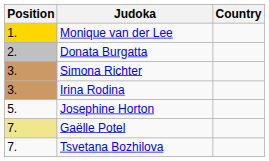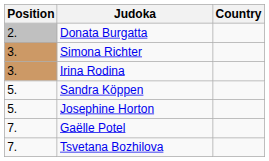 <table class=wikitable>
 <tr>
 <th width=10>Position</th>
 <th width=200>Judoka</th>
 <th width=10>Country</th>
-</tr>
-<tr>
-<td bgcolor=gold>1.</td>
-<td><a href='#'>Monique van der Lee</a></td>
-<td></td>
 </tr>
 <tr>
 <td bgcolor="silver">2.</td>
 <td><a href='#'>Donata Burgatta</a></td>
 <td></td>
 </tr>
 <tr>
 <td bgcolor="CC9966">3.</td>
 <td><a href='#'>Simona Richter</a></td>
 <td></td>
 </tr>
 <tr>
 <td bgcolor="CC9966">3.</td>
 <td><a href='#'>Irina Rodina</a></td>
 <td></td>
 </tr>
 <tr>
 <td>5.</td>
+<td><a href='#'>Sandra Köppen</a></td>
+<td></td>
+</tr>
+<tr>
+<td>5.</td>
 <td><a href='#'>Josephine Horton</a></td>
 <td></td>
 </tr>
 <tr>
-<td style="background: khaki;">7.</td>
+<td>7.</td>
 <td><a href='#'>Gaëlle Potel</a></td>
 <td></td>
 </tr>
 <tr>
 <td>7.</td>
 <td><a href='#'>Tsvetana Bozhilova</a></td>
 <td></td>
 </tr>
 </table>
